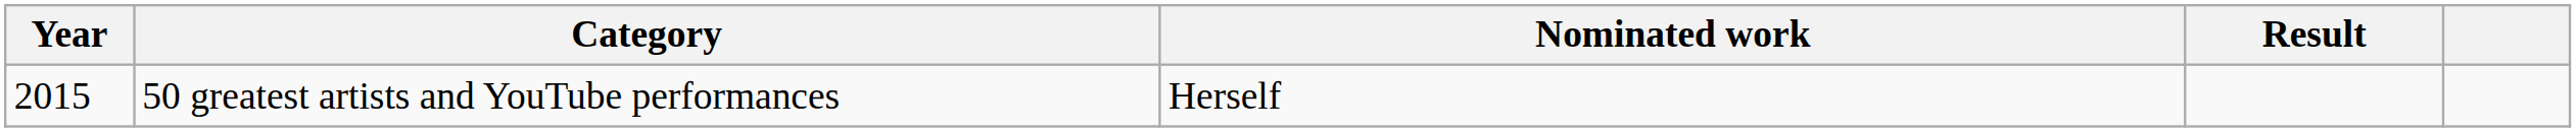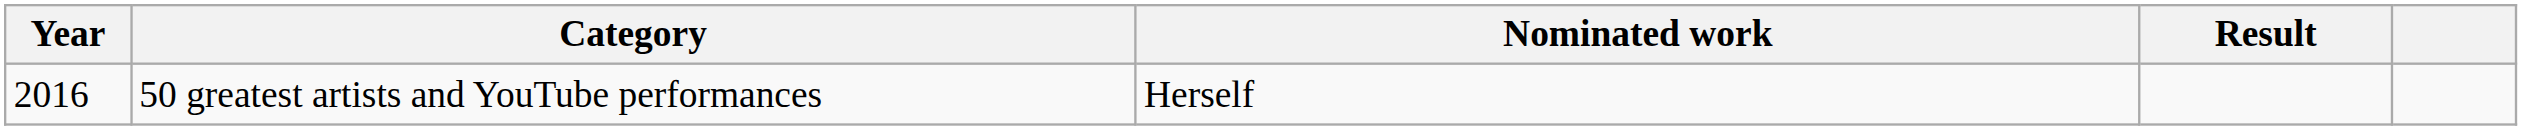 <table class="wikitable" style="width:85%;">
 <tr>
 <th width=5%>Year</th>
 <th style="width:40%;">Category</th>
 <th style="width:40%;">Nominated work</th>
 <th style="width:10%;">Result</th>
 <th width=5%></th>
 </tr>
 <tr>
-<td>2015</td>
+<td>2016</td>
 <td>50 greatest artists and YouTube performances</td>
 <td rowspan="2">Herself</td>
 <td></td>
 <td></td>
 </tr>
 </table>
